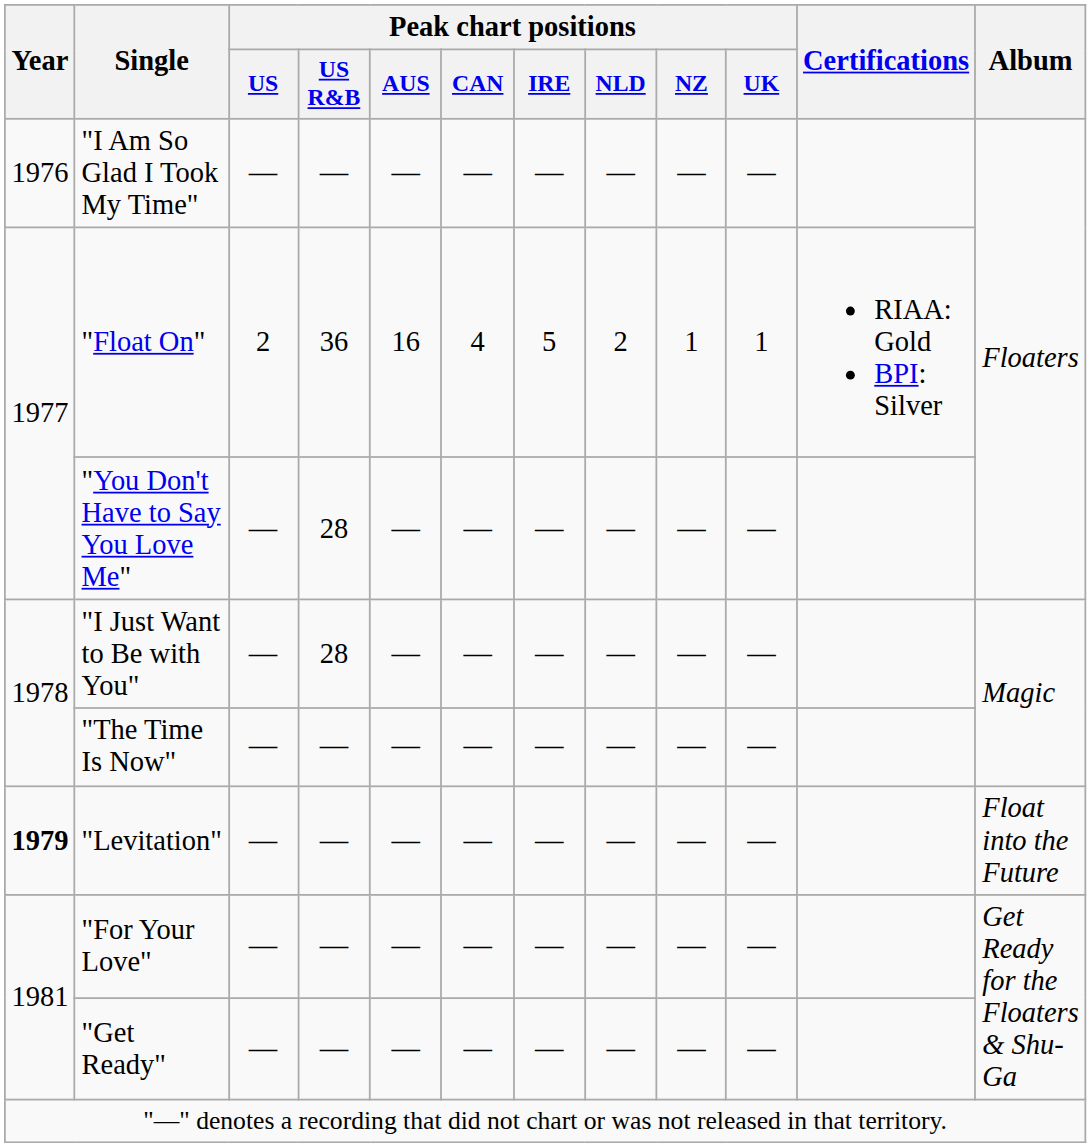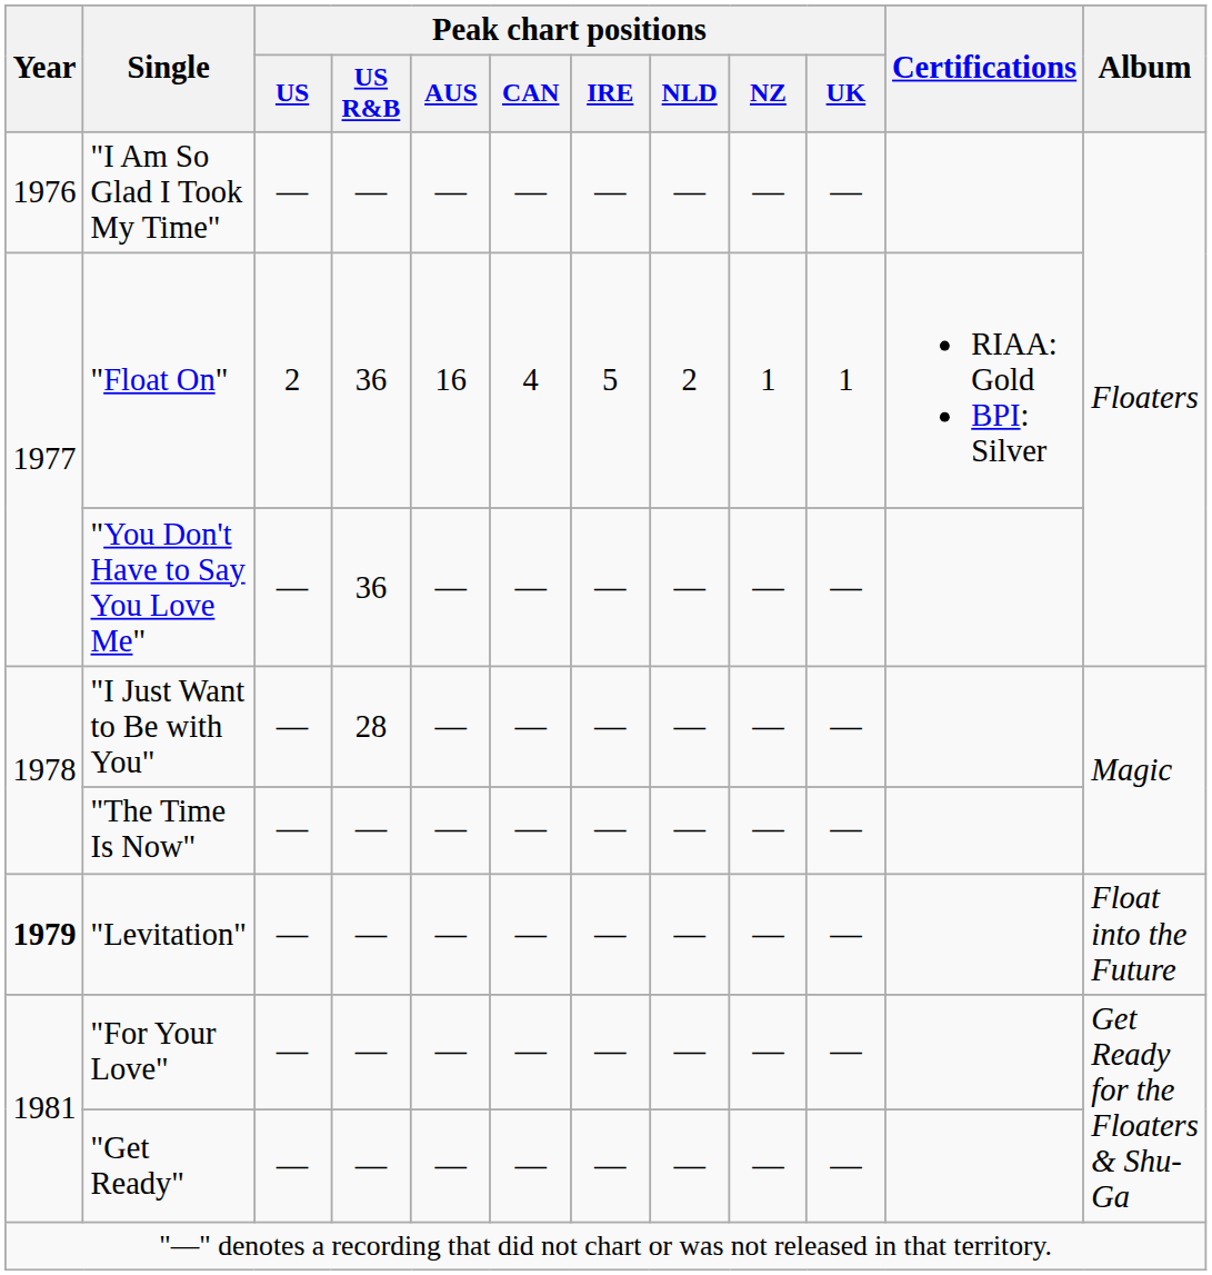 <table class="wikitable" style="text-align:center;">
 <tr>
 <th rowspan="2">Year</th>
 <th rowspan="2">Single</th>
 <th colspan="8">Peak chart positions</th>
 <th rowspan="2"><a href='#'>Certifications</a></th>
 <th rowspan="2">Album</th>
 </tr>
 <tr style="font-size:smaller;">
 <th width="35"><a href='#'>US</a><br></th>
 <th width="35"><a href='#'>US R&B</a><br></th>
 <th width="35"><a href='#'>AUS</a><br></th>
 <th width="35"><a href='#'>CAN</a><br></th>
 <th width="35"><a href='#'>IRE</a><br></th>
 <th width="35"><a href='#'>NLD</a><br></th>
 <th width="35"><a href='#'>NZ</a><br></th>
 <th width="35"><a href='#'>UK</a><br></th>
 </tr>
 <tr>
 <td rowspan="1">1976</td>
 <td align="left">"I Am So Glad I Took My Time"</td>
 <td>—</td>
 <td>—</td>
 <td>—</td>
 <td>—</td>
 <td>—</td>
 <td>—</td>
 <td>—</td>
 <td>—</td>
 <td align="left"></td>
 <td align="left" rowspan="3"><em>Floaters</em></td>
 </tr>
 <tr>
 <td rowspan="2">1977</td>
 <td align="left">"<a href='#'>Float On</a>"</td>
 <td>2</td>
 <td>36</td>
 <td>16</td>
 <td>4</td>
 <td>5</td>
 <td>2</td>
 <td>1</td>
 <td>1</td>
 <td align="left"><br><ul><li>RIAA: Gold</li><li><a href='#'>BPI</a>: Silver</li></ul></td>
 </tr>
 <tr>
 <td align="left">"<a href='#'>You Don't Have to Say You Love Me</a>"</td>
 <td>—</td>
-<td>28</td>
+<td>36</td>
 <td>—</td>
 <td>—</td>
 <td>—</td>
 <td>—</td>
 <td>—</td>
 <td>—</td>
 <td align="left"></td>
 </tr>
 <tr>
 <td rowspan="2">1978</td>
 <td align="left">"I Just Want to Be with You"</td>
 <td>—</td>
 <td>28</td>
 <td>—</td>
 <td>—</td>
 <td>—</td>
 <td>—</td>
 <td>—</td>
 <td>—</td>
 <td align="left"></td>
 <td align="left" rowspan="2"><em>Magic</em></td>
 </tr>
 <tr>
 <td align="left">"The Time Is Now"</td>
 <td>—</td>
 <td>—</td>
 <td>—</td>
 <td>—</td>
 <td>—</td>
 <td>—</td>
 <td>—</td>
 <td>—</td>
 <td align="left"></td>
 </tr>
 <tr>
 <td rowspan="1"><strong>1979</strong></td>
 <td align="left">"Levitation"</td>
 <td>—</td>
 <td>—</td>
 <td>—</td>
 <td>—</td>
 <td>—</td>
 <td>—</td>
 <td>—</td>
 <td>—</td>
 <td align="left"></td>
 <td align="left" rowspan="1"><em>Float into the Future</em></td>
 </tr>
 <tr>
 <td rowspan="2">1981</td>
 <td align="left">"For Your Love"</td>
 <td>—</td>
 <td>—</td>
 <td>—</td>
 <td>—</td>
 <td>—</td>
 <td>—</td>
 <td>—</td>
 <td>—</td>
 <td align="left"></td>
 <td align="left" rowspan="2"><em>Get Ready for the Floaters & Shu-Ga</em></td>
 </tr>
 <tr>
 <td align="left">"Get Ready"</td>
 <td>—</td>
 <td>—</td>
 <td>—</td>
 <td>—</td>
 <td>—</td>
 <td>—</td>
 <td>—</td>
 <td>—</td>
 <td align="left"></td>
 </tr>
 <tr>
 <td colspan="15" style="font-size:90%">"—" denotes a recording that did not chart or was not released in that territory.</td>
 </tr>
 </table>
